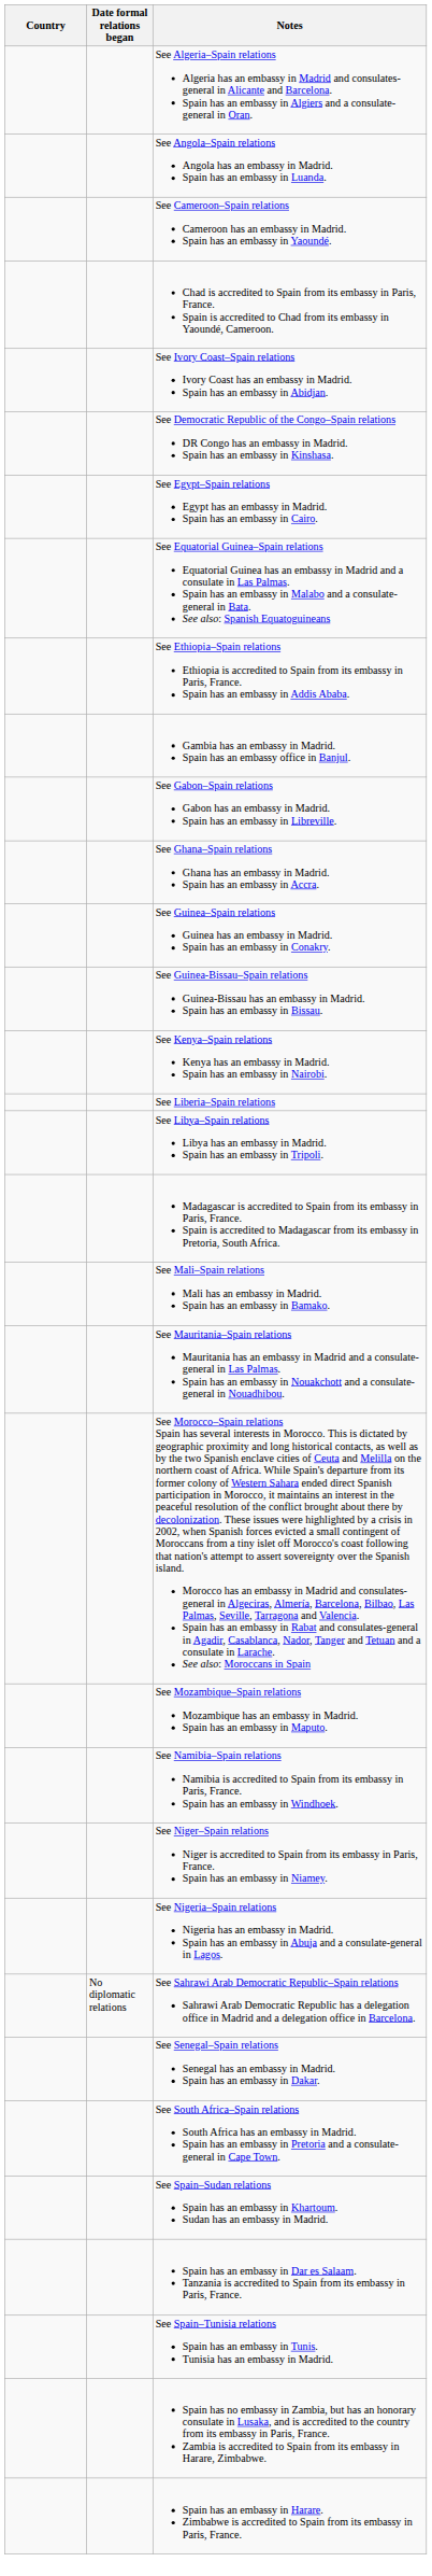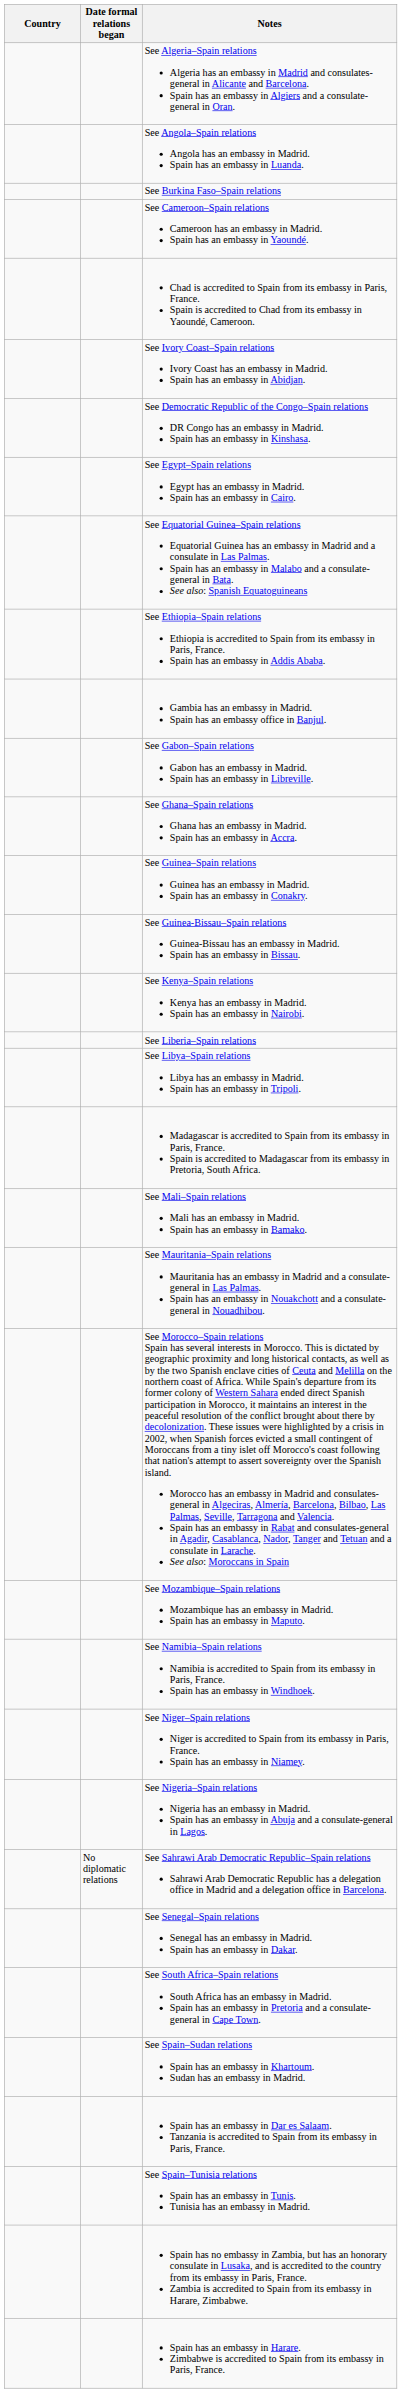 <table class="wikitable sortable" style="width:100%; margin:auto;">
 <tr>
 <th style="width:15%;">Country</th>
 <th style="width:12%;">Date formal relations began</th>
 <th style="width:50%;">Notes</th>
 </tr>
 <tr valign="top">
 <td></td>
 <td></td>
 <td>See <a href='#'>Algeria–Spain relations</a><br><ul><li>Algeria has an embassy in <a href='#'>Madrid</a> and consulates-general in <a href='#'>Alicante</a> and <a href='#'>Barcelona</a>.</li><li>Spain has an embassy in <a href='#'>Algiers</a> and a consulate-general in <a href='#'>Oran</a>.</li></ul></td>
 </tr>
 <tr valign="top">
 <td></td>
 <td></td>
 <td>See <a href='#'>Angola–Spain relations</a><br><ul><li>Angola has an embassy in Madrid.</li><li>Spain has an embassy in <a href='#'>Luanda</a>.</li></ul></td>
+</tr>
+<tr valign="top">
+<td></td>
+<td></td>
+<td>See <a href='#'>Burkina Faso–Spain relations</a></td>
 </tr>
 <tr valign="top">
 <td></td>
 <td></td>
 <td>See <a href='#'>Cameroon–Spain relations</a><br><ul><li>Cameroon has an embassy in Madrid.</li><li>Spain has an embassy in <a href='#'>Yaoundé</a>.</li></ul></td>
 </tr>
 <tr valign="top">
 <td></td>
 <td></td>
 <td><br><ul><li>Chad is accredited to Spain from its embassy in Paris, France.</li><li>Spain is accredited to Chad from its embassy in Yaoundé, Cameroon.</li></ul></td>
 </tr>
 <tr valign="top">
 <td></td>
 <td></td>
 <td>See <a href='#'>Ivory Coast–Spain relations</a><br><ul><li>Ivory Coast has an embassy in Madrid.</li><li>Spain has an embassy in <a href='#'>Abidjan</a>.</li></ul></td>
 </tr>
 <tr valign="top">
 <td></td>
 <td></td>
 <td>See <a href='#'>Democratic Republic of the Congo–Spain relations</a><br><ul><li>DR Congo has an embassy in Madrid.</li><li>Spain has an embassy in <a href='#'>Kinshasa</a>.</li></ul></td>
 </tr>
 <tr valign="top">
 <td></td>
 <td></td>
 <td>See <a href='#'>Egypt–Spain relations</a><br><ul><li>Egypt has an embassy in Madrid.</li><li>Spain has an embassy in <a href='#'>Cairo</a>.</li></ul></td>
 </tr>
 <tr valign="top">
 <td></td>
 <td></td>
 <td>See <a href='#'>Equatorial Guinea–Spain relations</a><br><ul><li>Equatorial Guinea has an embassy in Madrid and a consulate in <a href='#'>Las Palmas</a>.</li><li>Spain has an embassy in <a href='#'>Malabo</a> and a consulate-general in <a href='#'>Bata</a>.</li><li><em>See also</em>: <a href='#'>Spanish Equatoguineans</a></li></ul></td>
 </tr>
 <tr valign="top">
 <td></td>
 <td></td>
 <td>See <a href='#'>Ethiopia–Spain relations</a><br><ul><li>Ethiopia is accredited to Spain from its embassy in Paris, France.</li><li>Spain has an embassy in <a href='#'>Addis Ababa</a>.</li></ul></td>
 </tr>
 <tr valign="top">
 <td></td>
 <td></td>
 <td><br><ul><li>Gambia has an embassy in Madrid.</li><li>Spain has an embassy office in <a href='#'>Banjul</a>.</li></ul></td>
 </tr>
 <tr valign="top">
 <td></td>
 <td></td>
 <td>See <a href='#'>Gabon–Spain relations</a><br><ul><li>Gabon has an embassy in Madrid.</li><li>Spain has an embassy in <a href='#'>Libreville</a>.</li></ul></td>
 </tr>
 <tr valign="top">
 <td></td>
 <td></td>
 <td>See <a href='#'>Ghana–Spain relations</a><br><ul><li>Ghana has an embassy in Madrid.</li><li>Spain has an embassy in <a href='#'>Accra</a>.</li></ul></td>
 </tr>
 <tr valign="top">
 <td></td>
 <td></td>
 <td>See <a href='#'>Guinea–Spain relations</a><br><ul><li>Guinea has an embassy in Madrid.</li><li>Spain has an embassy in <a href='#'>Conakry</a>.</li></ul></td>
 </tr>
 <tr valign="top">
 <td></td>
 <td></td>
 <td>See <a href='#'>Guinea-Bissau–Spain relations</a><br><ul><li>Guinea-Bissau has an embassy in Madrid.</li><li>Spain has an embassy in <a href='#'>Bissau</a>.</li></ul></td>
 </tr>
 <tr valign="top">
 <td></td>
 <td></td>
 <td>See <a href='#'>Kenya–Spain relations</a><br><ul><li>Kenya has an embassy in Madrid.</li><li>Spain has an embassy in <a href='#'>Nairobi</a>.</li></ul></td>
 </tr>
 <tr valign="top">
 <td></td>
 <td></td>
 <td>See <a href='#'>Liberia–Spain relations</a></td>
 </tr>
 <tr valign="top">
 <td></td>
 <td></td>
 <td>See <a href='#'>Libya–Spain relations</a><br><ul><li>Libya has an embassy in Madrid.</li><li>Spain has an embassy in <a href='#'>Tripoli</a>.</li></ul></td>
 </tr>
 <tr valign="top">
 <td></td>
 <td></td>
 <td><br><ul><li>Madagascar is accredited to Spain from its embassy in Paris, France.</li><li>Spain is accredited to Madagascar from its embassy in Pretoria, South Africa.</li></ul></td>
 </tr>
 <tr valign="top">
 <td></td>
 <td></td>
 <td>See <a href='#'>Mali–Spain relations</a><br><ul><li>Mali has an embassy in Madrid.</li><li>Spain has an embassy in <a href='#'>Bamako</a>.</li></ul></td>
 </tr>
 <tr valign="top">
 <td></td>
 <td></td>
 <td>See <a href='#'>Mauritania–Spain relations</a><br><ul><li>Mauritania has an embassy in Madrid and a consulate-general in <a href='#'>Las Palmas</a>.</li><li>Spain has an embassy in <a href='#'>Nouakchott</a> and a consulate-general in <a href='#'>Nouadhibou</a>.</li></ul></td>
 </tr>
 <tr valign="top">
 <td></td>
 <td></td>
 <td>See <a href='#'>Morocco–Spain relations</a><br>Spain has several interests in Morocco. This is dictated by geographic proximity and long historical contacts, as well as by the two Spanish enclave cities of <a href='#'>Ceuta</a> and <a href='#'>Melilla</a> on the northern coast of Africa. While Spain's departure from its former colony of <a href='#'>Western Sahara</a> ended direct Spanish participation in Morocco, it maintains an interest in the peaceful resolution of the conflict brought about there by <a href='#'>decolonization</a>. These issues were highlighted by a crisis in 2002, when Spanish forces evicted a small contingent of Moroccans from a tiny islet off Morocco's coast following that nation's attempt to assert sovereignty over the Spanish island.<ul><li>Morocco has an embassy in Madrid and consulates-general in <a href='#'>Algeciras</a>, <a href='#'>Almería</a>, <a href='#'>Barcelona</a>, <a href='#'>Bilbao</a>, <a href='#'>Las Palmas</a>, <a href='#'>Seville</a>, <a href='#'>Tarragona</a> and <a href='#'>Valencia</a>.</li><li>Spain has an embassy in <a href='#'>Rabat</a> and consulates-general in <a href='#'>Agadir</a>, <a href='#'>Casablanca</a>, <a href='#'>Nador</a>, <a href='#'>Tanger</a> and <a href='#'>Tetuan</a> and a consulate in <a href='#'>Larache</a>.</li><li><em>See also</em>: <a href='#'>Moroccans in Spain</a></li></ul></td>
 </tr>
 <tr valign="top">
 <td></td>
 <td></td>
 <td>See <a href='#'>Mozambique–Spain relations</a><br><ul><li>Mozambique has an embassy in Madrid.</li><li>Spain has an embassy in <a href='#'>Maputo</a>.</li></ul></td>
 </tr>
 <tr valign="top">
 <td></td>
 <td></td>
 <td>See <a href='#'>Namibia–Spain relations</a><br><ul><li>Namibia is accredited to Spain from its embassy in Paris, France.</li><li>Spain has an embassy in <a href='#'>Windhoek</a>.</li></ul></td>
 </tr>
 <tr valign="top">
 <td></td>
 <td></td>
 <td>See <a href='#'>Niger–Spain relations</a><br><ul><li>Niger is accredited to Spain from its embassy in Paris, France.</li><li>Spain has an embassy in <a href='#'>Niamey</a>.</li></ul></td>
 </tr>
 <tr valign="top">
 <td></td>
 <td></td>
 <td>See <a href='#'>Nigeria–Spain relations</a><br><ul><li>Nigeria has an embassy in Madrid.</li><li>Spain has an embassy in <a href='#'>Abuja</a> and a consulate-general in <a href='#'>Lagos</a>.</li></ul></td>
 </tr>
 <tr valign="top">
 <td></td>
 <td>No diplomatic relations</td>
 <td>See <a href='#'>Sahrawi Arab Democratic Republic–Spain relations</a><br><ul><li>Sahrawi Arab Democratic Republic has a delegation office in Madrid and a delegation office in <a href='#'>Barcelona</a>.</li></ul></td>
 </tr>
 <tr valign="top">
 <td></td>
 <td></td>
 <td>See <a href='#'>Senegal–Spain relations</a><br><ul><li>Senegal has an embassy in Madrid.</li><li>Spain has an embassy in <a href='#'>Dakar</a>.</li></ul></td>
 </tr>
 <tr valign="top">
 <td></td>
 <td></td>
 <td>See <a href='#'>South Africa–Spain relations</a><br><ul><li>South Africa has an embassy in Madrid.</li><li>Spain has an embassy in <a href='#'>Pretoria</a> and a consulate-general in <a href='#'>Cape Town</a>.</li></ul></td>
 </tr>
 <tr valign="top">
 <td></td>
 <td></td>
 <td>See <a href='#'>Spain–Sudan relations</a><br><ul><li>Spain has an embassy in <a href='#'>Khartoum</a>.</li><li>Sudan has an embassy in Madrid.</li></ul></td>
 </tr>
 <tr valign="top">
 <td></td>
 <td></td>
 <td><br><ul><li>Spain has an embassy in <a href='#'>Dar es Salaam</a>.</li><li>Tanzania is accredited to Spain from its embassy in Paris, France.</li></ul></td>
 </tr>
 <tr valign="top">
 <td></td>
 <td></td>
 <td>See <a href='#'>Spain–Tunisia relations</a><br><ul><li>Spain has an embassy in <a href='#'>Tunis</a>.</li><li>Tunisia has an embassy in Madrid.</li></ul></td>
 </tr>
 <tr valign="top">
 <td></td>
 <td></td>
 <td><br><ul><li>Spain has no embassy in Zambia, but has an honorary consulate in <a href='#'>Lusaka</a>, and is accredited to the country from its embassy in Paris, France.</li><li>Zambia is accredited to Spain from its embassy in Harare, Zimbabwe.</li></ul></td>
 </tr>
 <tr valign="top">
 <td></td>
 <td></td>
 <td><br><ul><li>Spain has an embassy in <a href='#'>Harare</a>.</li><li>Zimbabwe is accredited to Spain from its embassy in Paris, France.</li></ul></td>
 </tr>
 </table>
